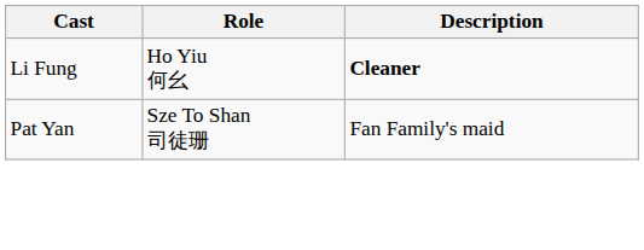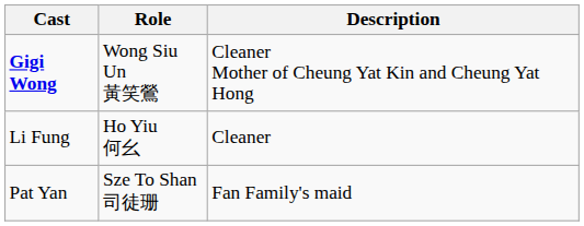 <table class="wikitable" width="55%">
 <tr>
 <th>Cast</th>
 <th>Role</th>
 <th>Description</th>
 </tr>
 <tr>
+<td><strong><a href='#'>Gigi Wong</a></strong></td>
+<td>Wong Siu Un<br>黃笑鶯</td>
+<td>Cleaner <br> Mother of Cheung Yat Kin and Cheung Yat Hong</td>
+</tr>
+<tr>
 <td>Li Fung</td>
 <td>Ho Yiu<br>何幺</td>
-<td><strong>Cleaner</strong></td>
+<td>Cleaner</td>
 </tr>
 <tr>
 <td>Pat Yan</td>
 <td>Sze To Shan<br>司徒珊</td>
 <td>Fan Family's maid</td>
 </tr>
 </table>
